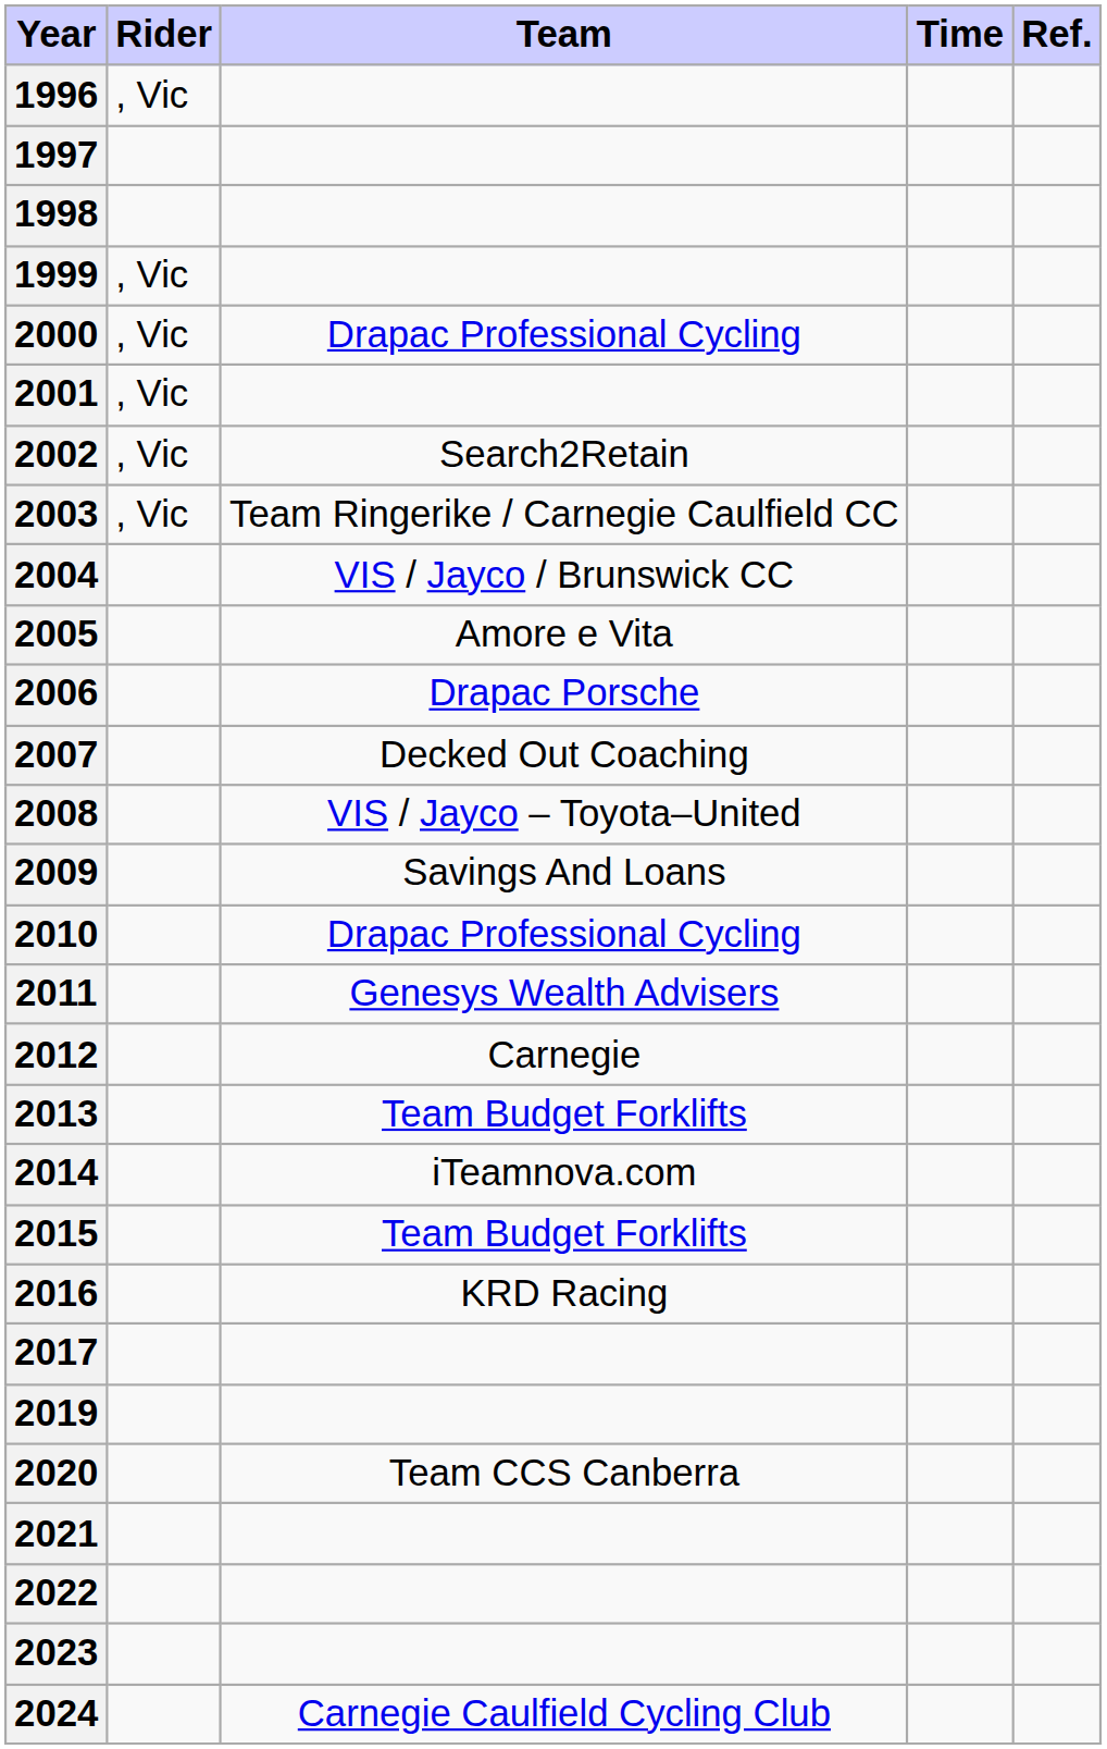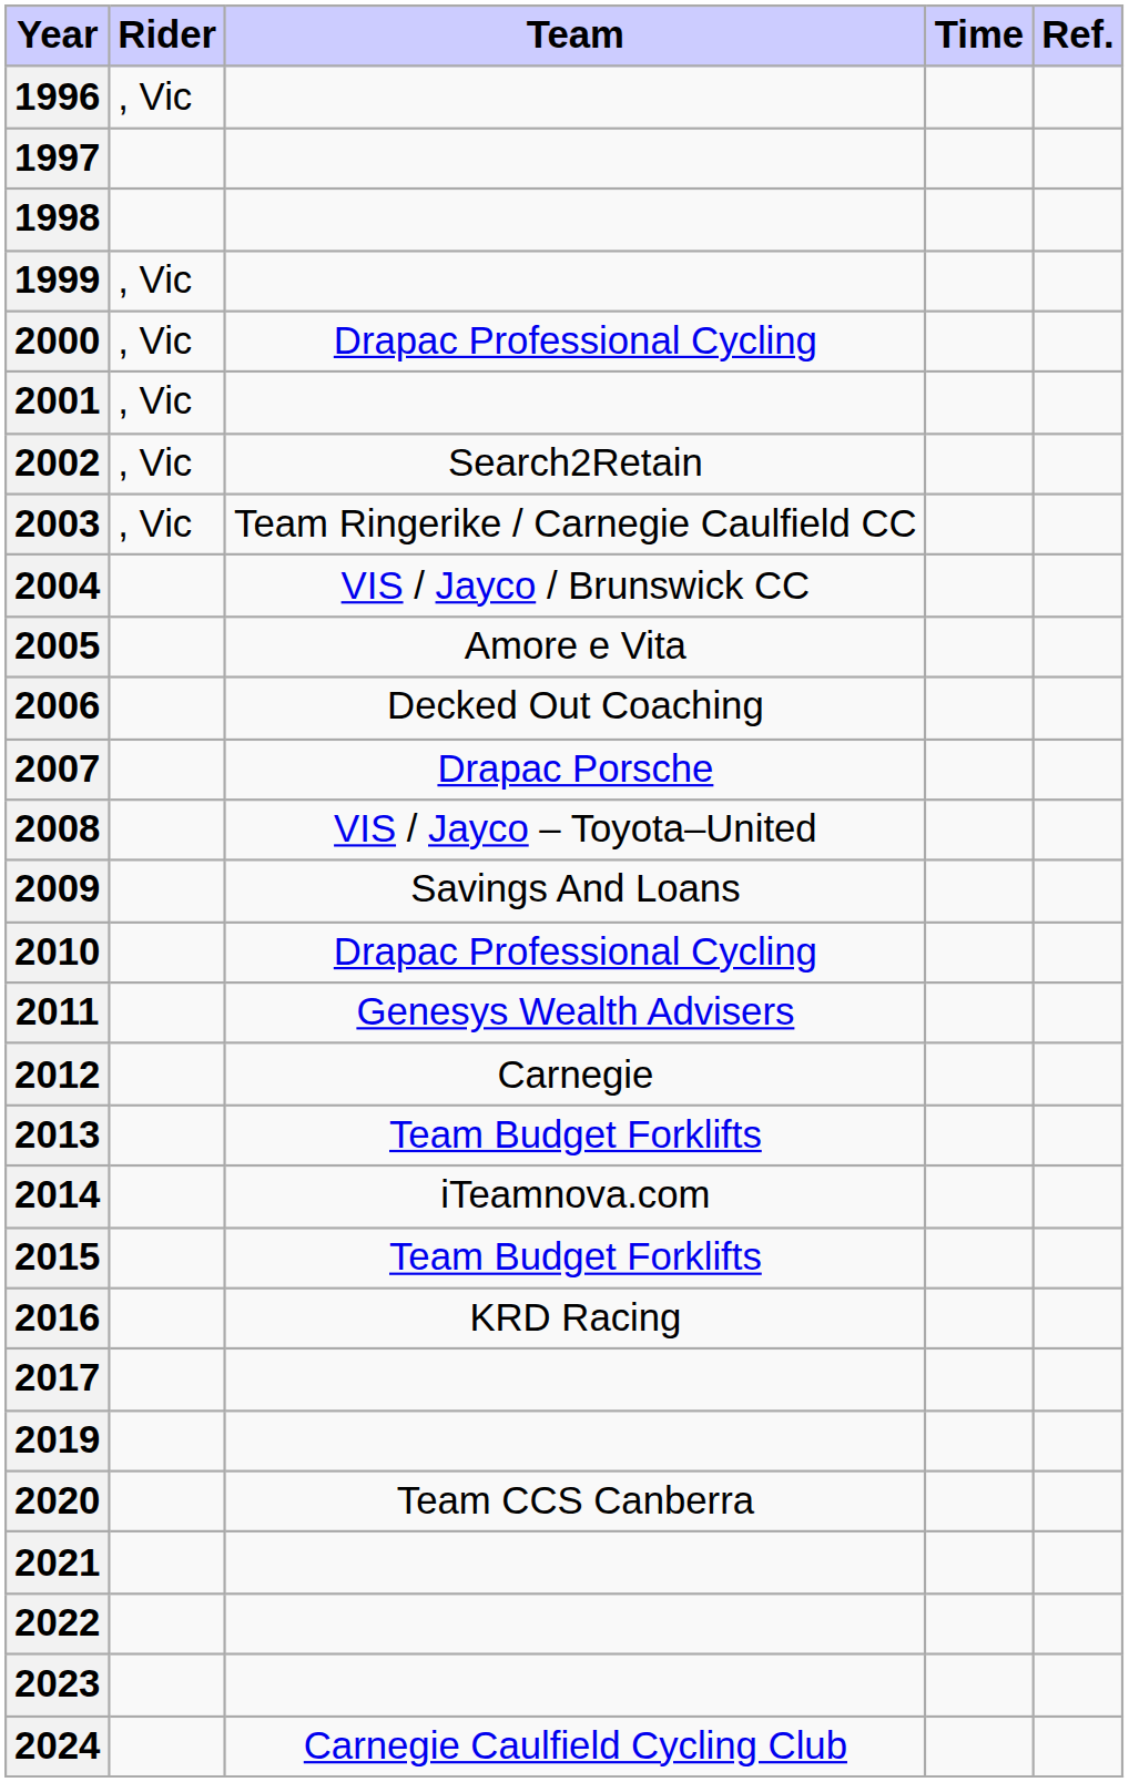 <table class="wikitable sortable">
 <tr>
 <th style="background-color:#CCCCFF">Year</th>
 <th style="background-color:#CCCCFF">Rider</th>
 <th style="background-color:#CCCCFF">Team</th>
 <th style="background-color:#CCCCFF">Time</th>
 <th style="background-color:#CCCCFF" class=unsortable>Ref.</th>
 </tr>
 <tr>
 <th scope=row>1996</th>
 <td>, Vic</td>
 <td align=center></td>
 <td align=right></td>
 <td align=center></td>
 </tr>
 <tr>
 <th scope=row>1997</th>
 <td></td>
 <td align=center></td>
 <td align=right></td>
 <td align=center></td>
 </tr>
 <tr>
 <th scope=row>1998</th>
 <td></td>
 <td align=center></td>
 <td align=right></td>
 <td align=center></td>
 </tr>
 <tr>
 <th scope=row>1999</th>
 <td>, Vic</td>
 <td align=center></td>
 <td align=right></td>
 <td align=center></td>
 </tr>
 <tr>
 <th scope=row>2000</th>
 <td>, Vic</td>
 <td align=center><a href='#'>Drapac Professional Cycling</a></td>
 <td align=right></td>
 <td align=center></td>
 </tr>
 <tr>
 <th scope=row>2001</th>
 <td>, Vic</td>
 <td align=center></td>
 <td align=right></td>
 <td align=center></td>
 </tr>
 <tr>
 <th scope=row>2002</th>
 <td>, Vic</td>
 <td align=center>Search2Retain</td>
 <td align=right></td>
 <td align=center></td>
 </tr>
 <tr>
 <th scope=row>2003</th>
 <td>, Vic</td>
 <td align=center>Team Ringerike / Carnegie Caulfield CC</td>
 <td align=right></td>
 <td align=center></td>
 </tr>
 <tr>
 <th scope=row>2004</th>
 <td></td>
 <td align=center><a href='#'>VIS</a> / <a href='#'>Jayco</a> / Brunswick CC</td>
 <td align=right></td>
 <td align=center></td>
 </tr>
 <tr>
 <th scope=row>2005</th>
 <td></td>
 <td align=center>Amore e Vita</td>
 <td align=right></td>
 <td align=center></td>
 </tr>
 <tr>
 <th scope=row>2006</th>
 <td></td>
-<td align=center><a href='#'>Drapac Porsche</a></td>
+<td align=center>Decked Out Coaching</td>
 <td align=right></td>
 <td align=center></td>
 </tr>
 <tr>
 <th scope=row>2007</th>
 <td></td>
-<td align=center>Decked Out Coaching</td>
+<td align=center><a href='#'>Drapac Porsche</a></td>
 <td align=right></td>
 <td align=center></td>
 </tr>
 <tr>
 <th scope=row>2008</th>
 <td></td>
 <td align=center><a href='#'>VIS</a> / <a href='#'>Jayco</a> – Toyota–United</td>
 <td align=right></td>
 <td align=center></td>
 </tr>
 <tr>
 <th scope=row>2009</th>
 <td></td>
 <td align=center>Savings And Loans</td>
 <td align=right></td>
 <td align=center></td>
 </tr>
 <tr>
 <th scope=row>2010</th>
 <td></td>
 <td align=center><a href='#'>Drapac Professional Cycling</a></td>
 <td align=right></td>
 <td align=center></td>
 </tr>
 <tr>
 <th scope=row>2011</th>
 <td></td>
 <td align=center><a href='#'>Genesys Wealth Advisers</a></td>
 <td align=right></td>
 <td align=center></td>
 </tr>
 <tr>
 <th scope=row>2012</th>
 <td></td>
 <td align=center>Carnegie</td>
 <td align=right></td>
 <td align=center></td>
 </tr>
 <tr>
 <th scope=row>2013</th>
 <td></td>
 <td align=center><a href='#'>Team Budget Forklifts</a></td>
 <td align=right></td>
 <td align=center></td>
 </tr>
 <tr>
 <th scope=row>2014</th>
 <td></td>
 <td align=center>iTeamnova.com</td>
 <td align=right></td>
 <td align=center></td>
 </tr>
 <tr>
 <th scope=row>2015</th>
 <td></td>
 <td align=center><a href='#'>Team Budget Forklifts</a></td>
 <td align=right></td>
 <td align=center></td>
 </tr>
 <tr>
 <th scope=row>2016</th>
 <td></td>
 <td align=center>KRD Racing</td>
 <td align=right></td>
 <td align=center></td>
 </tr>
 <tr>
 <th scope=row>2017</th>
 <td></td>
 <td align=center></td>
 <td align=right></td>
 <td align=center></td>
 </tr>
 <tr>
 <th scope=row>2019</th>
 <td></td>
 <td align=center></td>
 <td align=right></td>
 <td align=center></td>
 </tr>
 <tr>
 <th scope=row>2020</th>
 <td></td>
 <td align=center>Team CCS Canberra</td>
 <td align=right></td>
 <td align=center></td>
 </tr>
 <tr>
 <th scope=row>2021</th>
 <td></td>
 <td align=center></td>
 <td align=right></td>
 <td align=center></td>
 </tr>
 <tr>
 <th scope=row>2022</th>
 <td></td>
 <td align=center></td>
 <td align=right></td>
 <td align=center></td>
 </tr>
 <tr>
 <th scope=row>2023</th>
 <td></td>
 <td align=center></td>
 <td align=right></td>
 <td align=center></td>
 </tr>
 <tr>
 <th scope=row>2024</th>
 <td></td>
 <td align=center><a href='#'>Carnegie Caulfield Cycling Club</a></td>
 <td align=right></td>
 <td align=center></td>
 </tr>
 <tr>
 </tr>
 </table>
